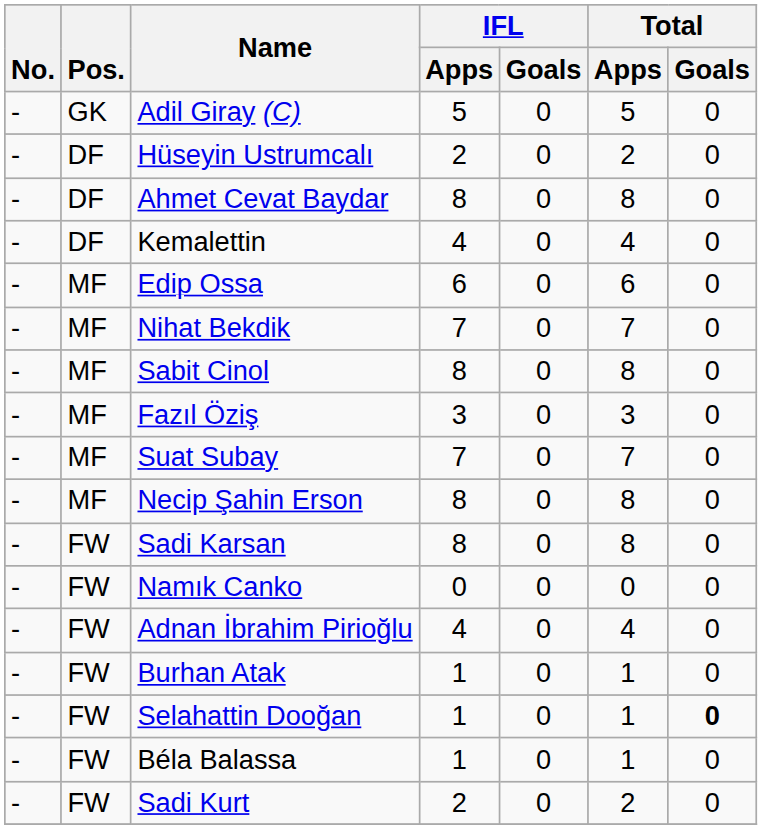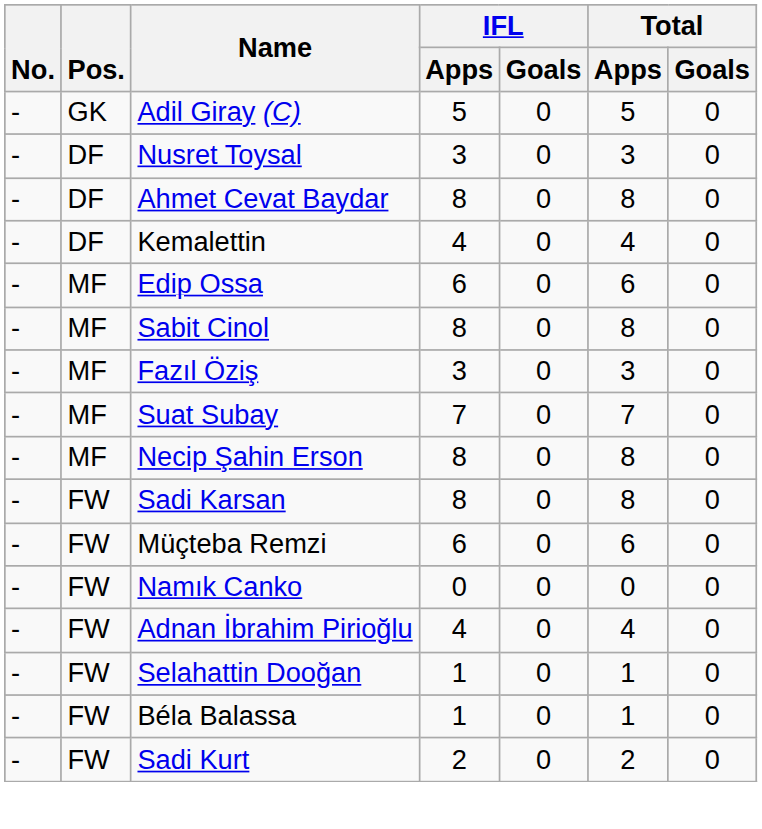 <table class="wikitable" style="text-align:center">
 <tr>
 <th rowspan="2" valign="bottom">No.</th>
 <th rowspan="2" valign="bottom">Pos.</th>
 <th rowspan="2">Name</th>
 <th colspan="2" width="85"><a href='#'>IFL</a></th>
 <th colspan="2" width="85">Total</th>
 </tr>
 <tr>
 <th>Apps</th>
 <th>Goals</th>
 <th>Apps</th>
 <th>Goals</th>
 </tr>
 <tr>
 <td align="left">-</td>
 <td align="left">GK</td>
 <td align="left"> <a href='#'>Adil Giray</a> <em><a href='#'>(C)</a></em></td>
 <td>5</td>
 <td>0</td>
 <td>5</td>
 <td>0</td>
 </tr>
 <tr>
 <td align="left">-</td>
 <td align="left">DF</td>
-<td align="left"> <a href='#'>Hüseyin Ustrumcalı</a></td>
-<td>2</td>
+<td align="left"> <a href='#'>Nusret Toysal</a></td>
+<td>3</td>
 <td>0</td>
-<td>2</td>
+<td>3</td>
 <td>0</td>
 </tr>
 <tr>
 <td align="left">-</td>
 <td align="left">DF</td>
 <td align="left"> <a href='#'>Ahmet Cevat Baydar</a></td>
 <td>8</td>
 <td>0</td>
 <td>8</td>
 <td>0</td>
 </tr>
 <tr>
 <td align="left">-</td>
 <td align="left">DF</td>
 <td align="left"> Kemalettin</td>
 <td>4</td>
 <td>0</td>
 <td>4</td>
 <td>0</td>
 </tr>
 <tr>
 <td align="left">-</td>
 <td align="left">MF</td>
 <td align="left"> <a href='#'>Edip Ossa</a></td>
 <td>6</td>
 <td>0</td>
 <td>6</td>
-<td>0</td>
-</tr>
-<tr>
-<td align="left">-</td>
-<td align="left">MF</td>
-<td align="left"> <a href='#'>Nihat Bekdik</a></td>
-<td>7</td>
-<td>0</td>
-<td>7</td>
 <td>0</td>
 </tr>
 <tr>
 <td align="left">-</td>
 <td align="left">MF</td>
 <td align="left"> <a href='#'>Sabit Cinol</a></td>
 <td>8</td>
 <td>0</td>
 <td>8</td>
 <td>0</td>
 </tr>
 <tr>
 <td align="left">-</td>
 <td align="left">MF</td>
 <td align="left"> <a href='#'>Fazıl Öziş</a></td>
 <td>3</td>
 <td>0</td>
 <td>3</td>
 <td>0</td>
 </tr>
 <tr>
 <td align="left">-</td>
 <td align="left">MF</td>
 <td align="left"> <a href='#'>Suat Subay</a></td>
 <td>7</td>
 <td>0</td>
 <td>7</td>
 <td>0</td>
 </tr>
 <tr>
 <td align="left">-</td>
 <td align="left">MF</td>
 <td align="left"> <a href='#'>Necip Şahin Erson</a></td>
 <td>8</td>
 <td>0</td>
 <td>8</td>
 <td>0</td>
 </tr>
 <tr>
 <td align="left">-</td>
 <td align="left">FW</td>
 <td align="left"> <a href='#'>Sadi Karsan</a></td>
 <td>8</td>
 <td>0</td>
 <td>8</td>
 <td>0</td>
 </tr>
 <tr>
 <td align="left">-</td>
 <td align="left">FW</td>
+<td align="left"> Müçteba Remzi</td>
+<td>6</td>
+<td>0</td>
+<td>6</td>
+<td>0</td>
+</tr>
+<tr>
+<td align="left">-</td>
+<td align="left">FW</td>
 <td align="left"> <a href='#'>Namık Canko</a></td>
 <td>0</td>
 <td>0</td>
 <td>0</td>
 <td>0</td>
 </tr>
 <tr>
 <td align="left">-</td>
 <td align="left">FW</td>
 <td align="left"> <a href='#'>Adnan İbrahim Pirioğlu</a></td>
 <td>4</td>
 <td>0</td>
 <td>4</td>
 <td>0</td>
 </tr>
 <tr>
 <td align="left">-</td>
 <td align="left">FW</td>
-<td align="left"> <a href='#'>Burhan Atak</a></td>
+<td align="left"> <a href='#'>Selahattin Dooğan</a></td>
 <td>1</td>
 <td>0</td>
 <td>1</td>
 <td>0</td>
-</tr>
-<tr>
-<td align="left">-</td>
-<td align="left">FW</td>
-<td align="left"> <a href='#'>Selahattin Dooğan</a></td>
-<td>1</td>
-<td>0</td>
-<td>1</td>
-<td><strong>0</strong></td>
 </tr>
 <tr>
 <td align="left">-</td>
 <td align="left">FW</td>
 <td align="left"> Béla Balassa</td>
 <td>1</td>
 <td>0</td>
 <td>1</td>
 <td>0</td>
 </tr>
 <tr>
 <td align="left">-</td>
 <td align="left">FW</td>
 <td align="left"> <a href='#'>Sadi Kurt</a></td>
 <td>2</td>
 <td>0</td>
 <td>2</td>
 <td>0</td>
 </tr>
 <tr>
 </tr>
 </table>
